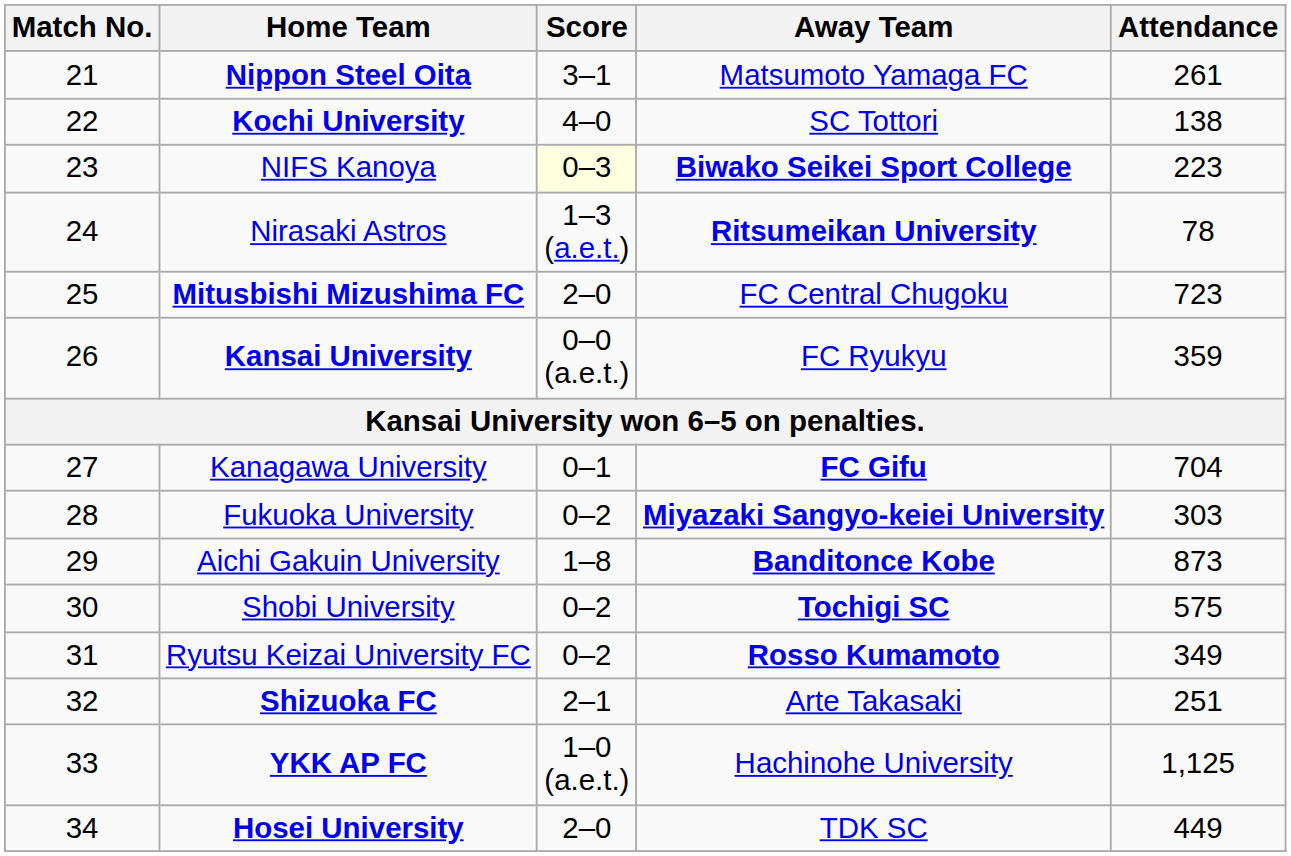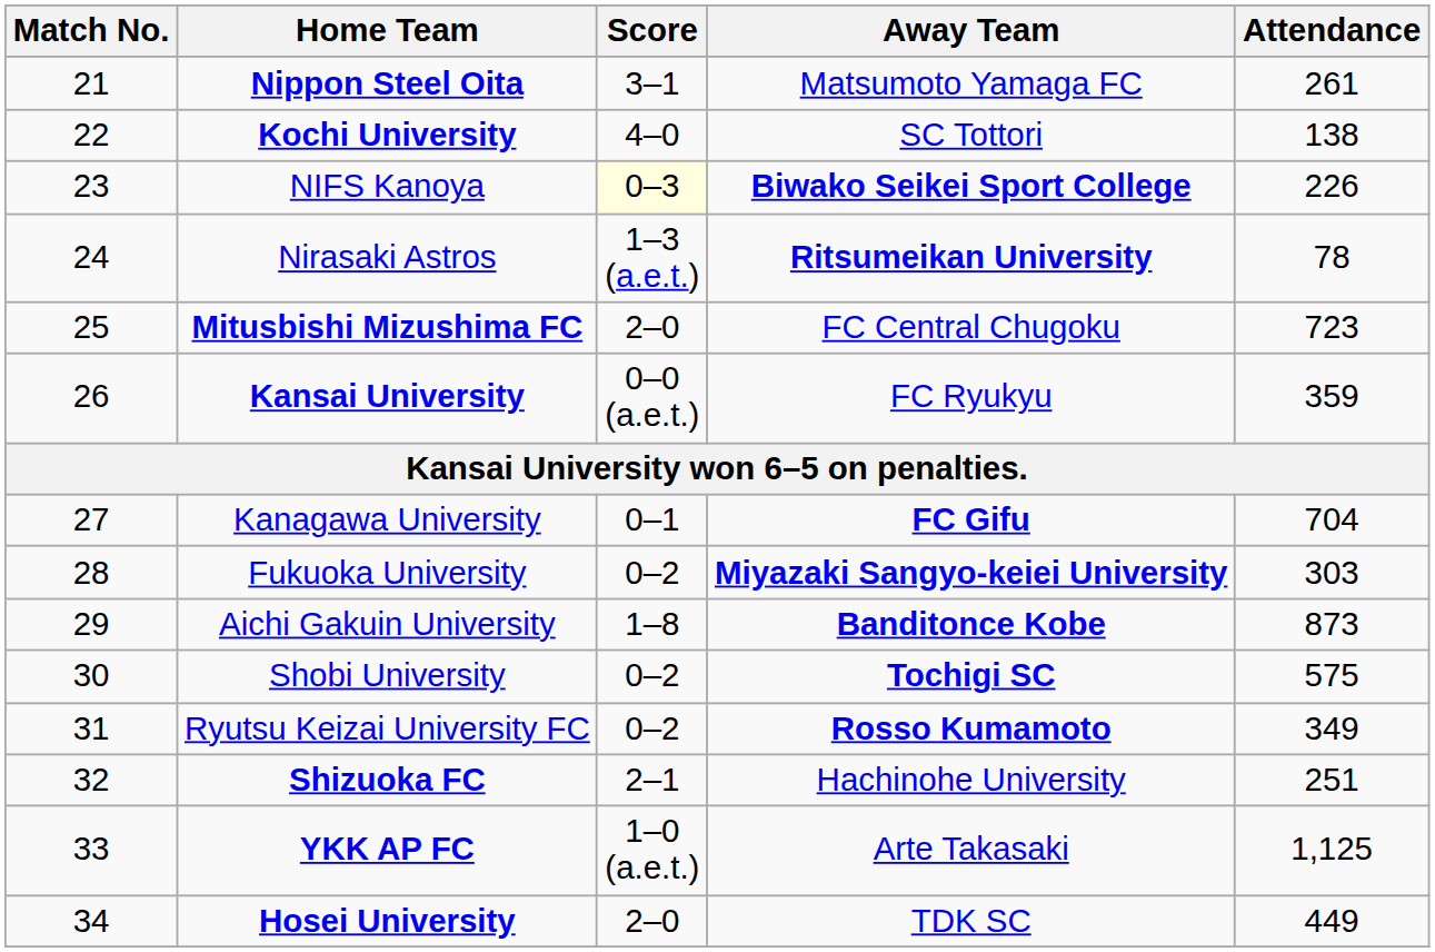 <table class="wikitable" style="text-align: center">
 <tr>
 <th>Match No.</th>
 <th>Home Team</th>
 <th>Score</th>
 <th>Away Team</th>
 <th>Attendance</th>
 </tr>
 <tr>
 <td>21</td>
 <td><strong><a href='#'>Nippon Steel Oita</a></strong></td>
 <td>3–1</td>
 <td><a href='#'>Matsumoto Yamaga FC</a></td>
 <td>261</td>
 </tr>
 <tr>
 <td>22</td>
 <td><strong><a href='#'>Kochi University</a></strong></td>
 <td>4–0</td>
 <td><a href='#'>SC Tottori</a></td>
 <td>138</td>
 </tr>
 <tr>
 <td>23</td>
 <td><a href='#'>NIFS Kanoya</a></td>
 <td style="background: lightyellow;">0–3</td>
 <td><strong><a href='#'>Biwako Seikei Sport College</a></strong></td>
-<td>223</td>
+<td>226</td>
 </tr>
 <tr>
 <td>24</td>
 <td><a href='#'>Nirasaki Astros</a></td>
 <td>1–3<br>(<a href='#'>a.e.t.</a>)</td>
 <td><strong><a href='#'>Ritsumeikan University</a></strong></td>
 <td>78</td>
 </tr>
 <tr>
 <td>25</td>
 <td><strong><a href='#'>Mitusbishi Mizushima FC</a></strong></td>
 <td>2–0</td>
 <td><a href='#'>FC Central Chugoku</a></td>
 <td>723</td>
 </tr>
 <tr>
 <td>26</td>
 <td><strong><a href='#'>Kansai University</a></strong></td>
 <td>0–0<br>(a.e.t.)</td>
 <td><a href='#'>FC Ryukyu</a></td>
 <td>359</td>
 </tr>
 <tr>
 <th colspan=5>Kansai University won 6–5 on penalties.</th>
 </tr>
 <tr>
 <td>27</td>
 <td><a href='#'>Kanagawa University</a></td>
 <td>0–1</td>
 <td><strong><a href='#'>FC Gifu</a></strong></td>
 <td>704</td>
 </tr>
 <tr>
 <td>28</td>
 <td><a href='#'>Fukuoka University</a></td>
 <td>0–2</td>
 <td><strong><a href='#'>Miyazaki Sangyo-keiei University</a></strong></td>
 <td>303</td>
 </tr>
 <tr>
 <td>29</td>
 <td><a href='#'>Aichi Gakuin University</a></td>
 <td>1–8</td>
 <td><strong><a href='#'>Banditonce Kobe</a></strong></td>
 <td>873</td>
 </tr>
 <tr>
 <td>30</td>
 <td><a href='#'>Shobi University</a></td>
 <td>0–2</td>
 <td><strong><a href='#'>Tochigi SC</a></strong></td>
 <td>575</td>
 </tr>
 <tr>
 <td>31</td>
 <td><a href='#'>Ryutsu Keizai University FC</a></td>
 <td>0–2</td>
 <td><strong><a href='#'>Rosso Kumamoto</a></strong></td>
 <td>349</td>
 </tr>
 <tr>
 <td>32</td>
 <td><strong><a href='#'>Shizuoka FC</a></strong></td>
 <td>2–1</td>
-<td><a href='#'>Arte Takasaki</a></td>
+<td><a href='#'>Hachinohe University</a></td>
 <td>251</td>
 </tr>
 <tr>
 <td>33</td>
 <td><strong><a href='#'>YKK AP FC</a></strong></td>
 <td>1–0<br>(a.e.t.)</td>
-<td><a href='#'>Hachinohe University</a></td>
+<td><a href='#'>Arte Takasaki</a></td>
 <td>1,125</td>
 </tr>
 <tr>
 <td>34</td>
 <td><strong><a href='#'>Hosei University</a></strong></td>
 <td>2–0</td>
 <td><a href='#'>TDK SC</a></td>
 <td>449</td>
 </tr>
 <tr>
 </tr>
 </table>
